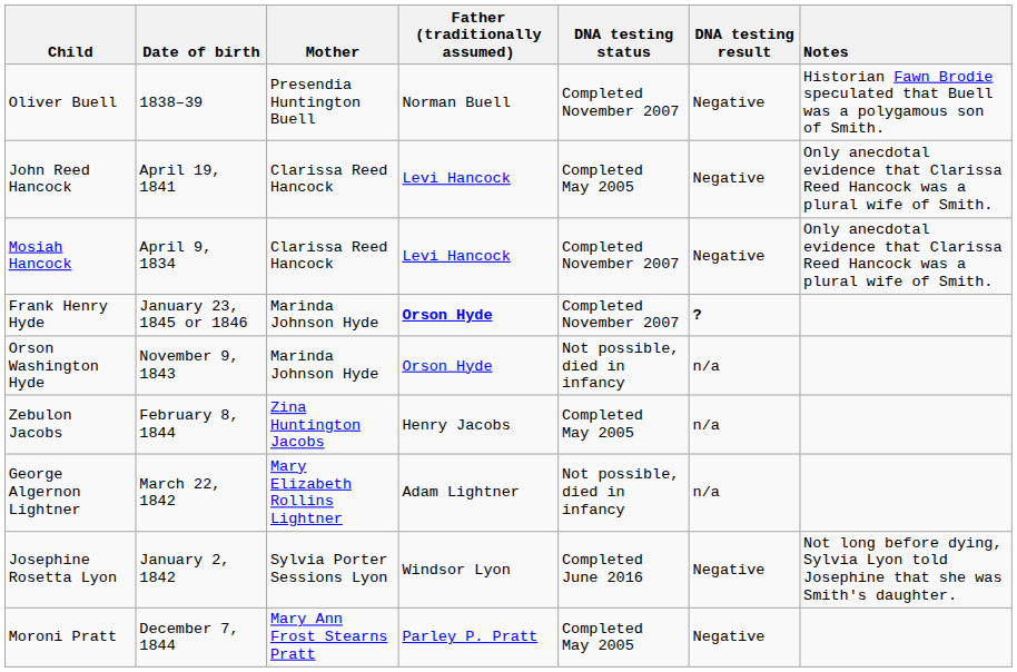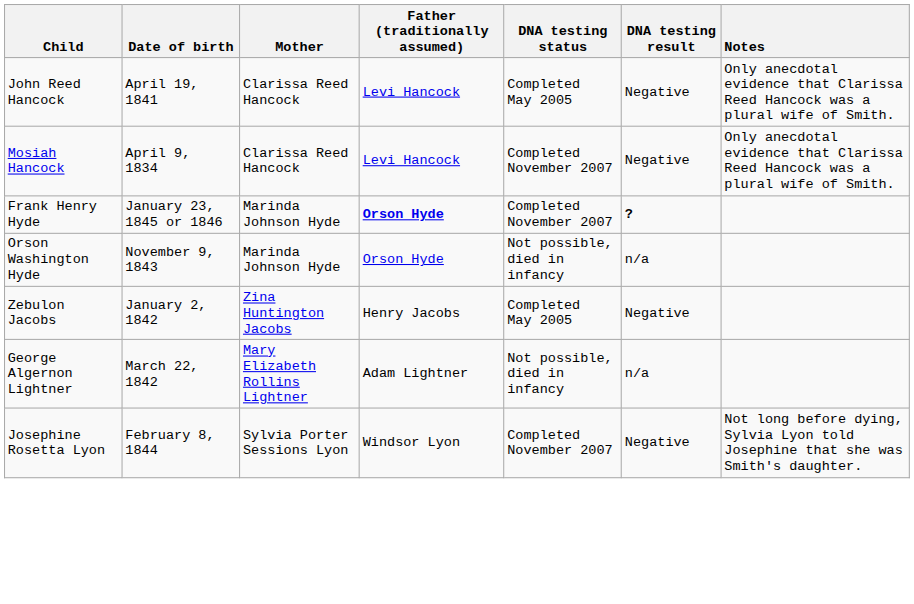 <table class=wikitable>
 <tr>
 <th valign="bottom"  width="13%">Child</th>
 <th valign="bottom"  width="13%">Date of birth</th>
 <th valign="bottom">Mother</th>
 <th valign="bottom">Father (traditionally assumed)</th>
 <th valign="bottom"  width="13%">DNA testing status</th>
 <th valign="bottom"  width="11%">DNA testing result</th>
 <th valign="bottom" style="text-align:left; ">Notes</th>
-</tr>
-<tr>
-<td>Oliver Buell</td>
-<td>1838–39</td>
-<td>Presendia Huntington Buell</td>
-<td>Norman Buell</td>
-<td>Completed <br>November 2007</td>
-<td>Negative</td>
-<td>Historian <a href='#'>Fawn Brodie</a> speculated that Buell was a polygamous son of Smith.</td>
 </tr>
 <tr>
 <td>John Reed Hancock</td>
 <td>April 19, <br>1841</td>
 <td>Clarissa Reed Hancock</td>
 <td><a href='#'>Levi Hancock</a></td>
 <td>Completed <br>May 2005</td>
 <td>Negative</td>
 <td>Only anecdotal evidence that Clarissa Reed Hancock was a plural wife of Smith.</td>
 </tr>
 <tr>
 <td><a href='#'>Mosiah Hancock</a></td>
 <td>April 9, <br>1834</td>
 <td>Clarissa Reed Hancock</td>
 <td><a href='#'>Levi Hancock</a></td>
 <td>Completed <br>November 2007</td>
 <td>Negative</td>
 <td>Only anecdotal evidence that Clarissa Reed Hancock was a plural wife of Smith.</td>
 </tr>
 <tr>
 <td>Frank Henry Hyde</td>
 <td>January 23, <br>1845 or 1846</td>
 <td>Marinda Johnson Hyde</td>
 <td><strong><a href='#'>Orson Hyde</a></strong></td>
 <td>Completed <br>November 2007</td>
 <td><strong>?</strong></td>
 <td></td>
 </tr>
 <tr>
 <td>Orson Washington Hyde</td>
 <td>November 9, <br>1843</td>
 <td>Marinda Johnson Hyde</td>
 <td><a href='#'>Orson Hyde</a></td>
 <td>Not possible, <br>died in infancy</td>
 <td>n/a</td>
 <td></td>
 </tr>
 <tr>
 <td>Zebulon Jacobs</td>
-<td>February 8, <br>1844</td>
+<td>January 2, <br>1842</td>
 <td><a href='#'>Zina Huntington Jacobs</a></td>
 <td>Henry Jacobs</td>
 <td>Completed <br>May 2005</td>
-<td>n/a</td>
+<td>Negative</td>
 <td></td>
 </tr>
 <tr>
 <td>George Algernon Lightner</td>
 <td>March 22, <br>1842</td>
 <td><a href='#'>Mary Elizabeth Rollins Lightner</a></td>
 <td>Adam Lightner</td>
 <td>Not possible, <br>died in infancy</td>
 <td>n/a</td>
 <td></td>
 </tr>
 <tr>
 <td>Josephine Rosetta Lyon</td>
-<td>January 2, <br>1842</td>
+<td>February 8, <br>1844</td>
 <td>Sylvia Porter Sessions Lyon</td>
 <td>Windsor Lyon</td>
-<td>Completed <br>June 2016</td>
+<td>Completed <br>November 2007</td>
 <td>Negative</td>
 <td>Not long before dying, Sylvia Lyon told Josephine that she was Smith's daughter.</td>
 </tr>
-<tr>
-<td>Moroni Pratt</td>
-<td>December 7, <br>1844</td>
-<td><a href='#'>Mary Ann Frost Stearns Pratt</a></td>
-<td><a href='#'>Parley P. Pratt</a></td>
-<td>Completed <br>May 2005</td>
-<td>Negative</td>
-<td></td>
-</tr>
 </table>
